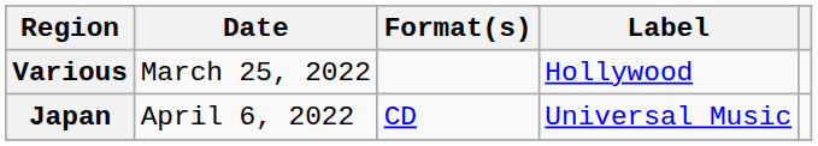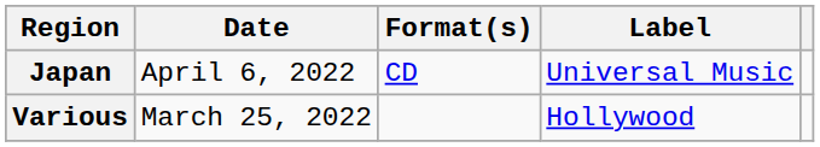 <table class="wikitable plainrowheaders">
 <tr>
 <th scope="col">Region</th>
 <th scope="col">Date</th>
 <th scope="col">Format(s)</th>
 <th scope="col">Label</th>
 <th scope="col"></th>
 </tr>
 <tr>
+<th scope="row">Japan</th>
+<td>April 6, 2022</td>
+<td><a href='#'>CD</a></td>
+<td><a href='#'>Universal Music</a></td>
+<td style="text-align:center;"></td>
+</tr>
+<tr>
 <th scope="row">Various</th>
 <td>March 25, 2022</td>
 <td></td>
 <td><a href='#'>Hollywood</a></td>
 <td style="text-align:center;"></td>
 </tr>
-<tr>
-<th scope="row">Japan</th>
-<td>April 6, 2022</td>
-<td><a href='#'>CD</a></td>
-<td><a href='#'>Universal Music</a></td>
-<td style="text-align:center;"></td>
-</tr>
 </table>
